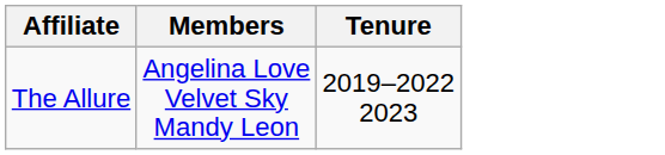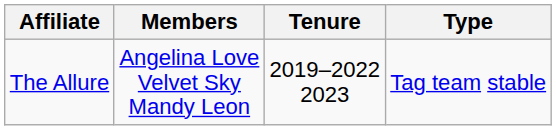 <table class="wikitable sortable" style="text-align:center;">
 <tr>
 <th>Affiliate</th>
 <th>Members</th>
 <th>Tenure</th>
+<th>Type</th>
 </tr>
 <tr>
 <td><a href='#'>The Allure</a></td>
 <td><a href='#'>Angelina Love</a><br><a href='#'>Velvet Sky</a><br><a href='#'>Mandy Leon</a></td>
 <td>2019–2022<br>2023</td>
+<td><a href='#'>Tag team</a> <a href='#'>stable</a></td>
 </tr>
 </table>
